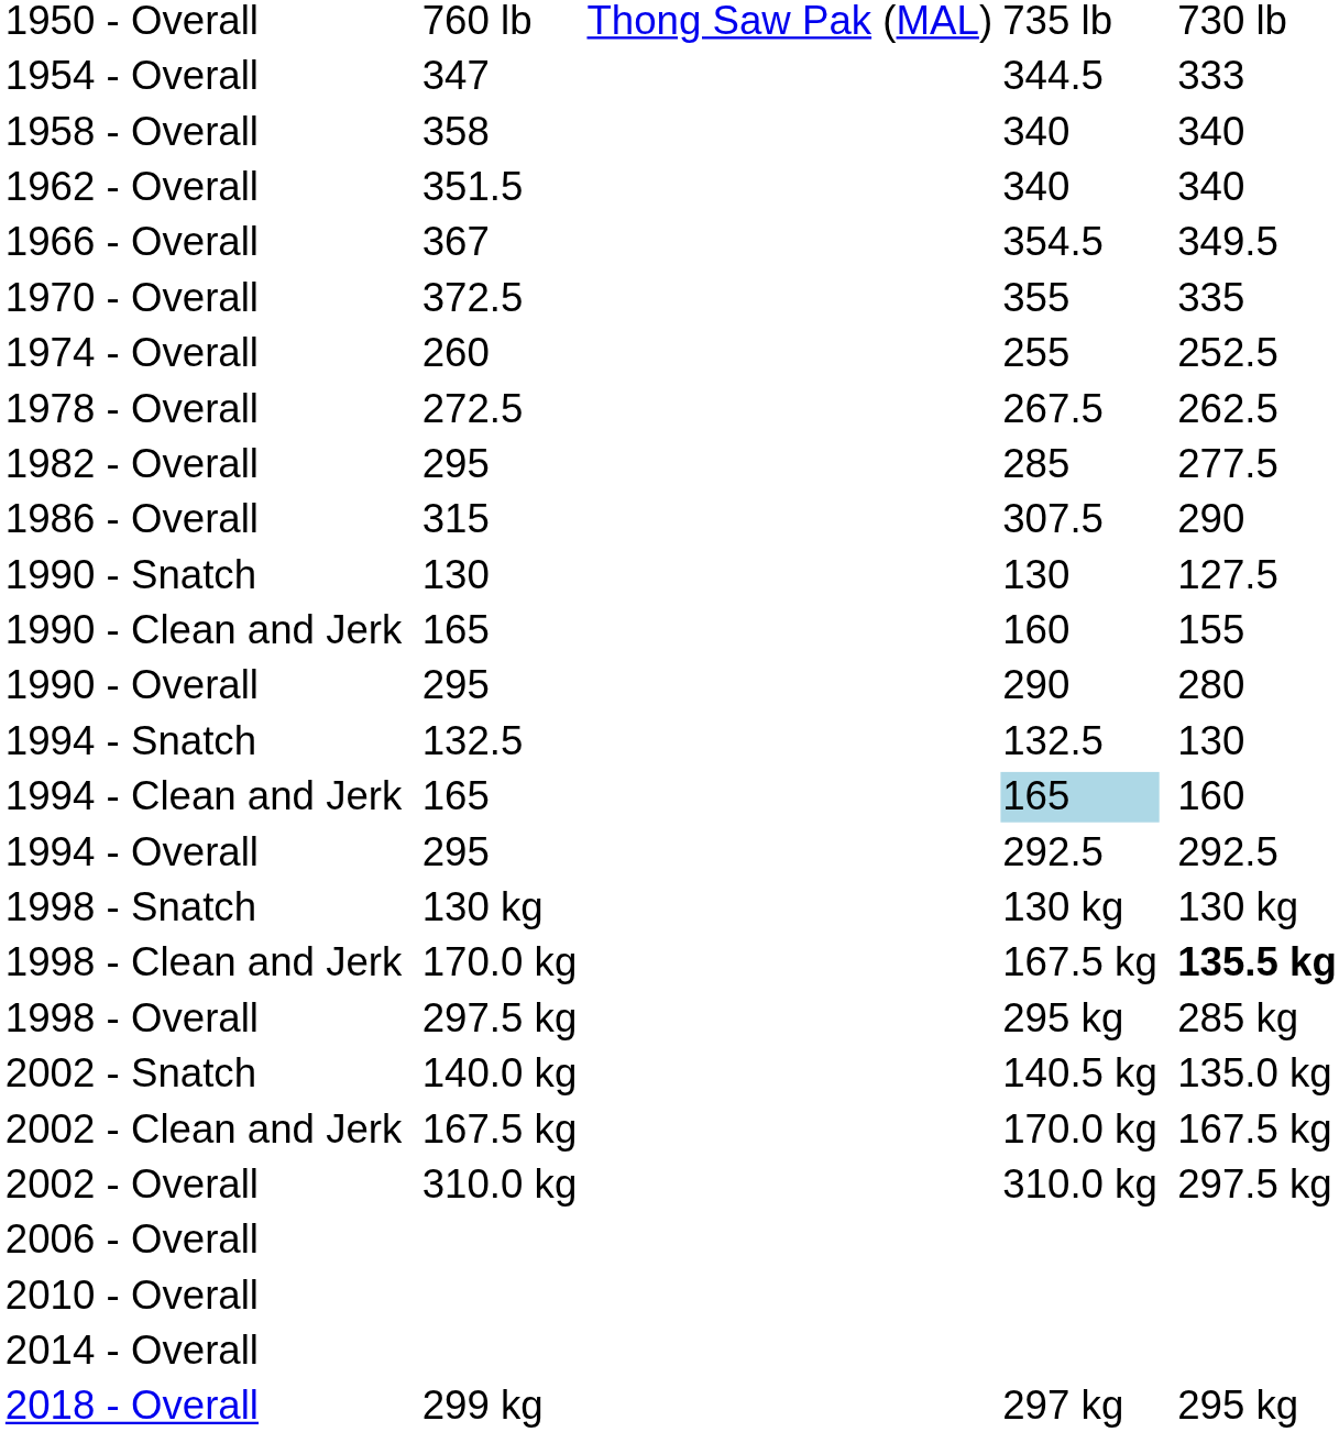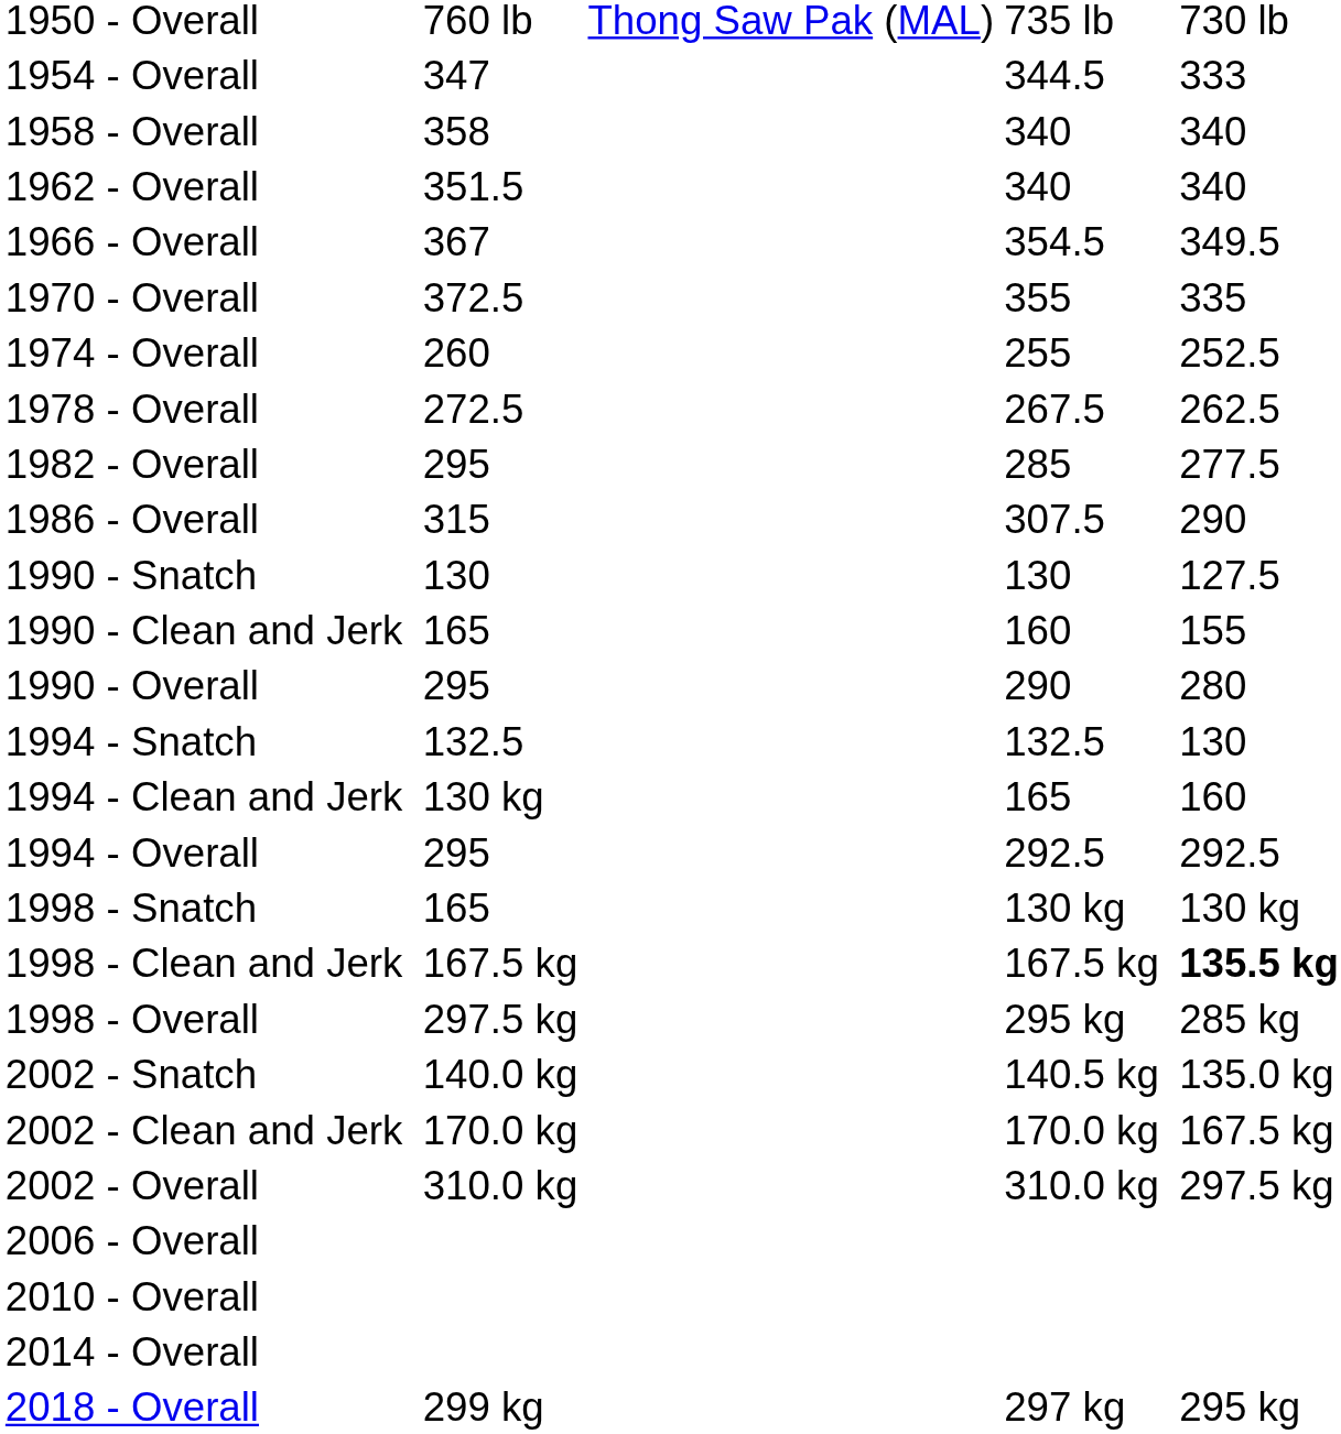 <table>
 <tr>
 <td>1950 - Overall</td>
 <td></td>
 <td>760 lb</td>
 <td> <a href='#'>Thong Saw Pak</a> <span>(<a href='#'>MAL</a>)</span></td>
 <td>735 lb</td>
 <td></td>
 <td>730 lb</td>
 </tr>
 <tr>
 <td>1954 - Overall</td>
 <td></td>
 <td>347</td>
 <td></td>
 <td>344.5</td>
 <td></td>
 <td>333</td>
 </tr>
 <tr>
 <td>1958 - Overall</td>
 <td></td>
 <td>358</td>
 <td></td>
 <td>340</td>
 <td></td>
 <td>340</td>
 </tr>
 <tr>
 <td>1962 - Overall</td>
 <td></td>
 <td>351.5</td>
 <td></td>
 <td>340</td>
 <td></td>
 <td>340</td>
 </tr>
 <tr>
 <td>1966 - Overall</td>
 <td></td>
 <td>367</td>
 <td></td>
 <td>354.5</td>
 <td></td>
 <td>349.5</td>
 </tr>
 <tr>
 <td>1970 - Overall</td>
 <td></td>
 <td>372.5</td>
 <td></td>
 <td>355</td>
 <td></td>
 <td>335</td>
 </tr>
 <tr>
 <td>1974 - Overall</td>
 <td></td>
 <td>260</td>
 <td></td>
 <td>255</td>
 <td></td>
 <td>252.5</td>
 </tr>
 <tr>
 <td>1978 - Overall</td>
 <td></td>
 <td>272.5</td>
 <td></td>
 <td>267.5</td>
 <td></td>
 <td>262.5</td>
 </tr>
 <tr>
 <td>1982 - Overall</td>
 <td></td>
 <td>295</td>
 <td></td>
 <td>285</td>
 <td></td>
 <td>277.5</td>
 </tr>
 <tr>
 <td>1986 - Overall</td>
 <td></td>
 <td>315</td>
 <td></td>
 <td>307.5</td>
 <td></td>
 <td>290</td>
 </tr>
 <tr>
 <td>1990 - Snatch</td>
 <td></td>
 <td>130</td>
 <td></td>
 <td>130</td>
 <td></td>
 <td>127.5</td>
 </tr>
 <tr>
 <td>1990 - Clean and Jerk</td>
 <td></td>
 <td>165</td>
 <td></td>
 <td>160</td>
 <td></td>
 <td>155</td>
 </tr>
 <tr>
 <td>1990 - Overall</td>
 <td></td>
 <td>295</td>
 <td></td>
 <td>290</td>
 <td></td>
 <td>280</td>
 </tr>
 <tr>
 <td>1994 - Snatch</td>
 <td></td>
 <td>132.5</td>
 <td></td>
 <td>132.5</td>
 <td></td>
 <td>130</td>
 </tr>
 <tr>
 <td>1994 - Clean and Jerk</td>
 <td></td>
+<td>130 kg</td>
+<td></td>
 <td>165</td>
-<td></td>
-<td style="background: lightblue;">165</td>
 <td></td>
 <td>160</td>
 </tr>
 <tr>
 <td>1994 - Overall</td>
 <td></td>
 <td>295</td>
 <td></td>
 <td>292.5</td>
 <td></td>
 <td>292.5</td>
 </tr>
 <tr>
 <td>1998 - Snatch</td>
 <td></td>
-<td>130 kg</td>
+<td>165</td>
 <td></td>
 <td>130 kg</td>
 <td></td>
 <td>130 kg</td>
 </tr>
 <tr>
 <td>1998 - Clean and Jerk</td>
 <td></td>
-<td>170.0 kg</td>
+<td>167.5 kg</td>
 <td></td>
 <td>167.5 kg</td>
 <td></td>
 <td><strong>135.5 kg</strong></td>
 </tr>
 <tr>
 <td>1998 - Overall</td>
 <td></td>
 <td>297.5 kg</td>
 <td></td>
 <td>295 kg</td>
 <td></td>
 <td>285 kg</td>
 </tr>
 <tr>
 <td>2002 - Snatch</td>
 <td></td>
 <td>140.0 kg</td>
 <td></td>
 <td>140.5 kg</td>
 <td></td>
 <td>135.0 kg</td>
 </tr>
 <tr>
 <td>2002 - Clean and Jerk</td>
 <td></td>
-<td>167.5 kg</td>
+<td>170.0 kg</td>
 <td></td>
 <td>170.0 kg</td>
 <td></td>
 <td>167.5 kg</td>
 </tr>
 <tr>
 <td>2002 - Overall</td>
 <td></td>
 <td>310.0 kg</td>
 <td></td>
 <td>310.0 kg</td>
 <td></td>
 <td>297.5 kg</td>
 </tr>
 <tr>
 <td>2006 - Overall</td>
 <td></td>
 <td></td>
 <td></td>
 <td></td>
 <td></td>
 <td></td>
 </tr>
 <tr>
 <td>2010 - Overall</td>
 <td></td>
 <td></td>
 <td></td>
 <td></td>
 <td></td>
 <td></td>
 </tr>
 <tr>
 <td>2014 - Overall</td>
 <td></td>
 <td></td>
 <td></td>
 <td></td>
 <td></td>
 <td></td>
 </tr>
 <tr>
 <td><a href='#'>2018 - Overall</a></td>
 <td></td>
 <td>299 kg</td>
 <td></td>
 <td>297 kg</td>
 <td></td>
 <td>295 kg</td>
 </tr>
 </table>
